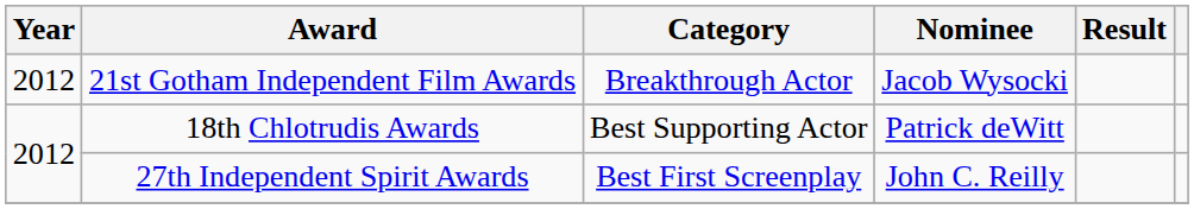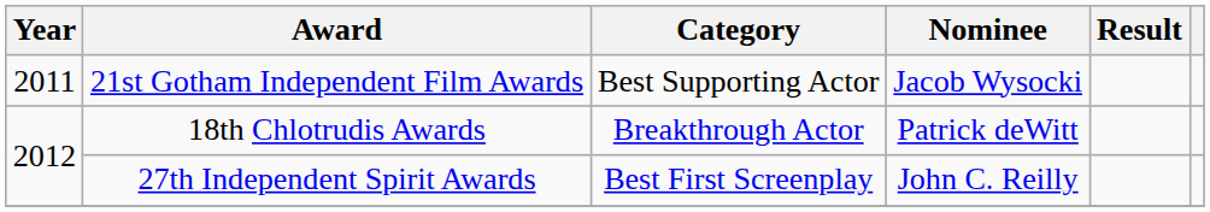 <table class="wikitable sortable plainrowheaders" style="text-align:center;">
 <tr>
 <th scope="col">Year</th>
 <th scope="col">Award</th>
 <th scope="col">Category</th>
 <th scope="col">Nominee</th>
 <th scope="col">Result</th>
 <th scope="col" class="unsortable"></th>
 </tr>
 <tr>
-<td>2012</td>
+<td>2011</td>
 <td><a href='#'>21st Gotham Independent Film Awards</a></td>
-<td><a href='#'>Breakthrough Actor</a></td>
+<td>Best Supporting Actor</td>
 <td><a href='#'>Jacob Wysocki</a></td>
 <td></td>
 <td></td>
 </tr>
 <tr>
 <td rowspan="2">2012</td>
 <td>18th <a href='#'>Chlotrudis Awards</a></td>
-<td>Best Supporting Actor</td>
+<td><a href='#'>Breakthrough Actor</a></td>
 <td><a href='#'>Patrick deWitt</a></td>
 <td></td>
 <td></td>
 </tr>
 <tr>
 <td><a href='#'>27th Independent Spirit Awards</a></td>
 <td><a href='#'>Best First Screenplay</a></td>
 <td><a href='#'>John C. Reilly</a></td>
 <td></td>
 <td></td>
 </tr>
 <tr>
 </tr>
 </table>
